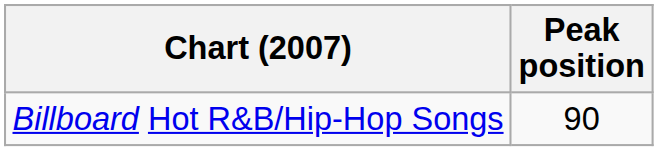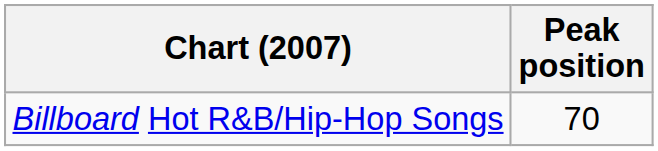 <table class="wikitable">
 <tr>
 <th align="center">Chart (2007)</th>
 <th align="center">Peak<br>position</th>
 </tr>
 <tr>
 <td align="left"><em><a href='#'>Billboard</a></em> <a href='#'>Hot R&B/Hip-Hop Songs</a></td>
-<td align="center">90</td>
+<td align="center">70</td>
 </tr>
 </table>
